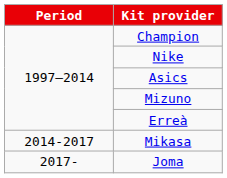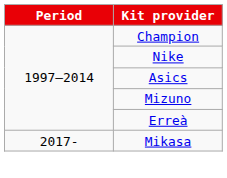 <table class="wikitable" style="text-align: center">
 <tr>
 <th style="width:8em; color:#FFFFFF; background-color:#E90006">Period</th>
 <th style="width:8em; color:#FFFFFF; background-color:#E90006">Kit provider</th>
 </tr>
 <tr>
 <td rowspan="5">1997–2014</td>
 <td><a href='#'>Champion</a></td>
 </tr>
 <tr>
 <td><a href='#'>Nike</a></td>
 </tr>
 <tr>
 <td><a href='#'>Asics</a></td>
 </tr>
 <tr>
 <td><a href='#'>Mizuno</a></td>
 </tr>
 <tr>
 <td><a href='#'>Erreà</a></td>
 </tr>
 <tr>
-<td>2014-2017</td>
+<td>2017-</td>
 <td><a href='#'>Mikasa</a></td>
 </tr>
-<tr>
-<td>2017-</td>
-<td><a href='#'>Joma</a></td>
-</tr>
 </table>
